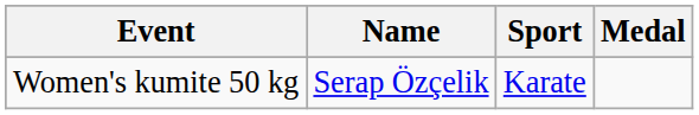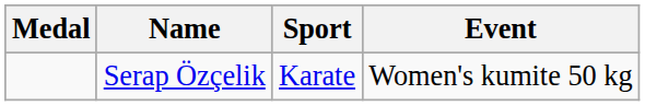 <table class="wikitable sortable" style="font-size: 95%;">
 <tr>
-<th>Event</th>
+<th>Medal</th>
 <th>Name</th>
 <th>Sport</th>
-<th>Medal</th>
+<th>Event</th>
 </tr>
 <tr>
-<td>Women's kumite 50 kg</td>
+<td></td>
 <td><a href='#'>Serap Özçelik</a></td>
 <td><a href='#'>Karate</a></td>
-<td></td>
+<td>Women's kumite 50 kg</td>
 </tr>
 </table>
